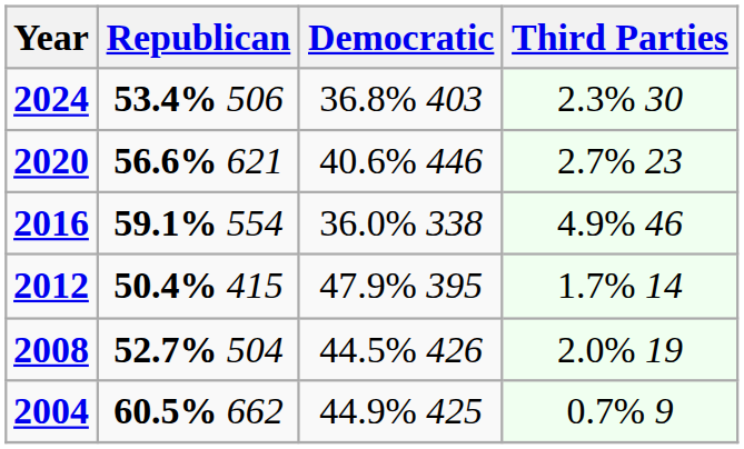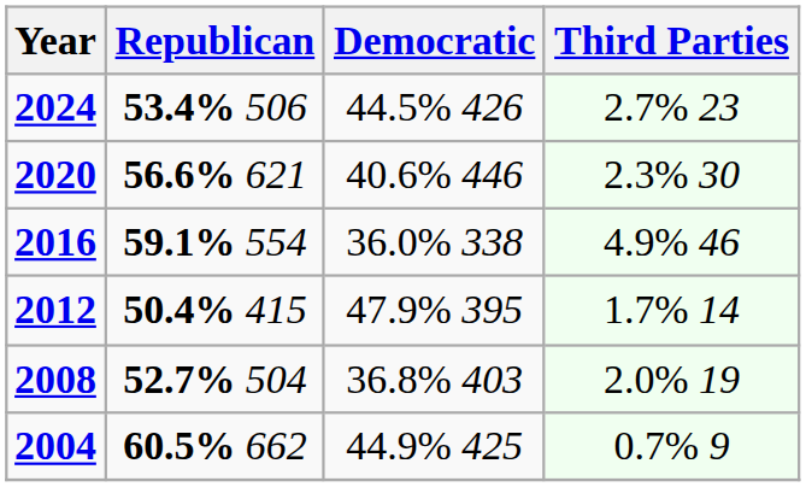 <table class="wikitable" style="float:right; font-size:95%;">
 <tr>
 <th>Year</th>
 <th><a href='#'>Republican</a></th>
 <th><a href='#'>Democratic</a></th>
 <th><a href='#'>Third Parties</a></th>
 </tr>
 <tr>
 <td style="text-align:center;" ><strong><a href='#'>2024</a></strong></td>
 <td style="text-align:center;" ><strong>53.4%</strong> <em>506</em></td>
-<td style="text-align:center;" >36.8%  <em>403</em></td>
-<td style="text-align:center; background:honeyDew;">2.3% <em>30</em></td>
+<td style="text-align:center;" >44.5%  <em>426</em></td>
+<td style="text-align:center; background:honeyDew;">2.7% <em>23</em></td>
 </tr>
 <tr>
 <td style="text-align:center;" ><strong><a href='#'>2020</a></strong></td>
 <td style="text-align:center;" ><strong>56.6%</strong> <em>621</em></td>
 <td style="text-align:center;" >40.6%  <em>446</em></td>
-<td style="text-align:center; background:honeyDew;">2.7% <em>23</em></td>
+<td style="text-align:center; background:honeyDew;">2.3% <em>30</em></td>
 </tr>
 <tr>
 <td style="text-align:center;" ><strong><a href='#'>2016</a></strong></td>
 <td style="text-align:center;" ><strong>59.1%</strong> <em>554</em></td>
 <td style="text-align:center;" >36.0% <em>338</em></td>
 <td style="text-align:center; background:honeyDew;">4.9% <em>46</em></td>
 </tr>
 <tr>
 <td style="text-align:center;" ><strong><a href='#'>2012</a></strong></td>
 <td style="text-align:center;" ><strong>50.4%</strong> <em>415</em></td>
 <td style="text-align:center;" >47.9%  <em>395</em></td>
 <td style="text-align:center; background:honeyDew;">1.7% <em>14</em></td>
 </tr>
 <tr>
 <td style="text-align:center;" ><strong><a href='#'>2008</a></strong></td>
 <td style="text-align:center;" ><strong>52.7%</strong> <em>504</em></td>
-<td style="text-align:center;" >44.5%  <em>426</em></td>
+<td style="text-align:center;" >36.8%  <em>403</em></td>
 <td style="text-align:center; background:honeyDew;">2.0% <em>19</em></td>
 </tr>
 <tr>
 <td style="text-align:center;" ><strong><a href='#'>2004</a></strong></td>
 <td style="text-align:center;" ><strong>60.5%</strong> <em>662</em></td>
 <td style="text-align:center;" >44.9%   <em>425</em></td>
 <td style="text-align:center; background:honeyDew;">0.7% <em>9</em></td>
 </tr>
 <tr>
 </tr>
 </table>
